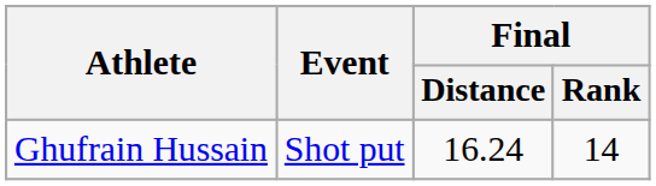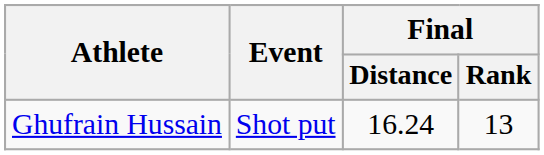 <table class="wikitable" style="font-size:90%; text-align:center">
 <tr>
 <th rowspan=2>Athlete</th>
 <th rowspan=2>Event</th>
 <th colspan=2>Final</th>
 </tr>
 <tr style="font-size:95%">
 <th>Distance</th>
 <th>Rank</th>
 </tr>
 <tr>
 <td align=left><a href='#'>Ghufrain Hussain</a></td>
 <td align=left rowspan=1><a href='#'>Shot put</a></td>
 <td>16.24</td>
-<td>14</td>
+<td>13</td>
 </tr>
 </table>
